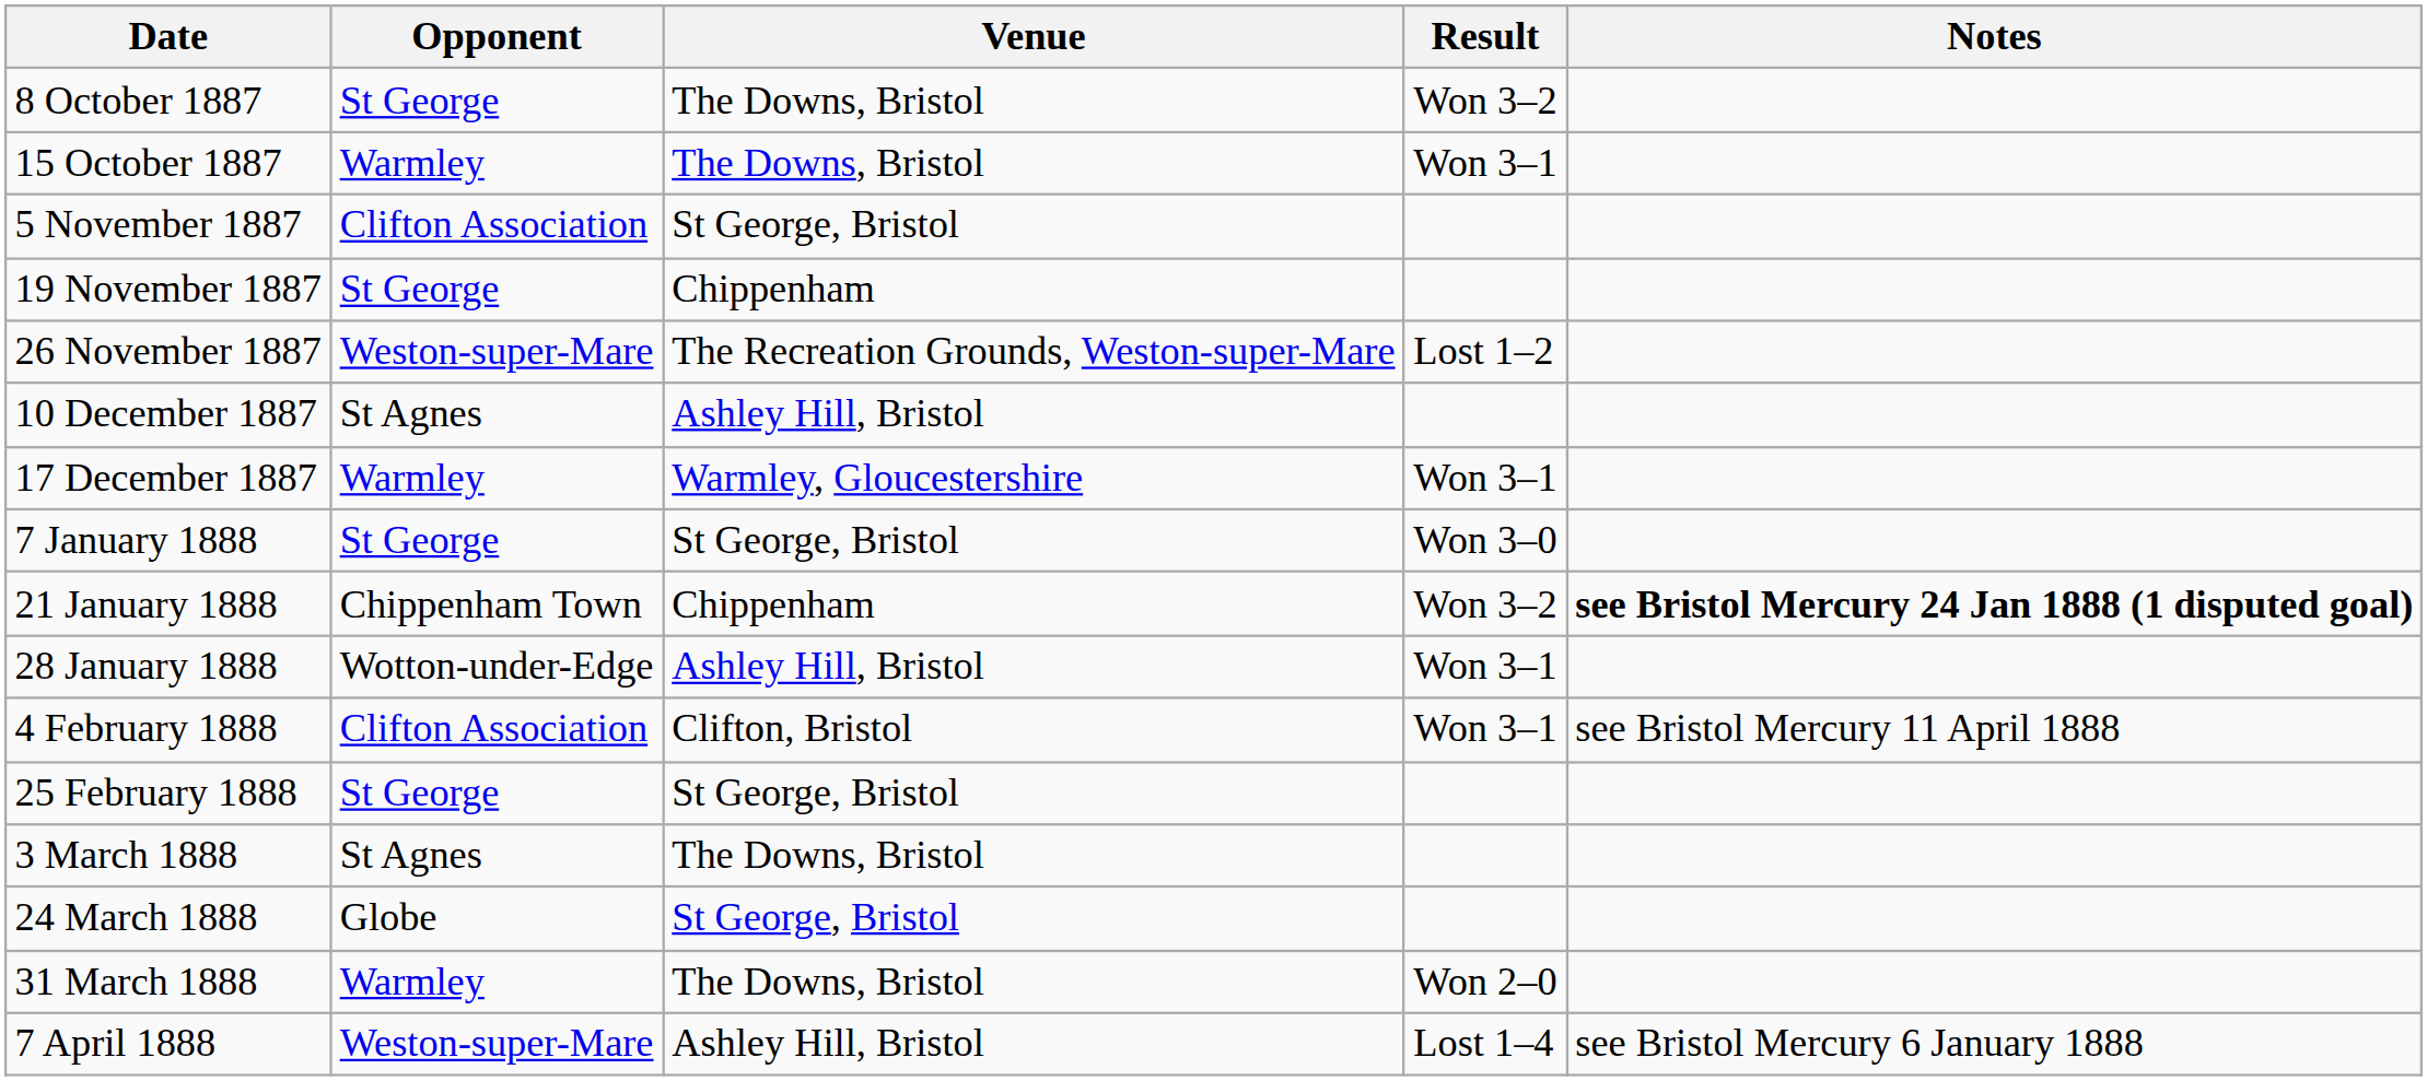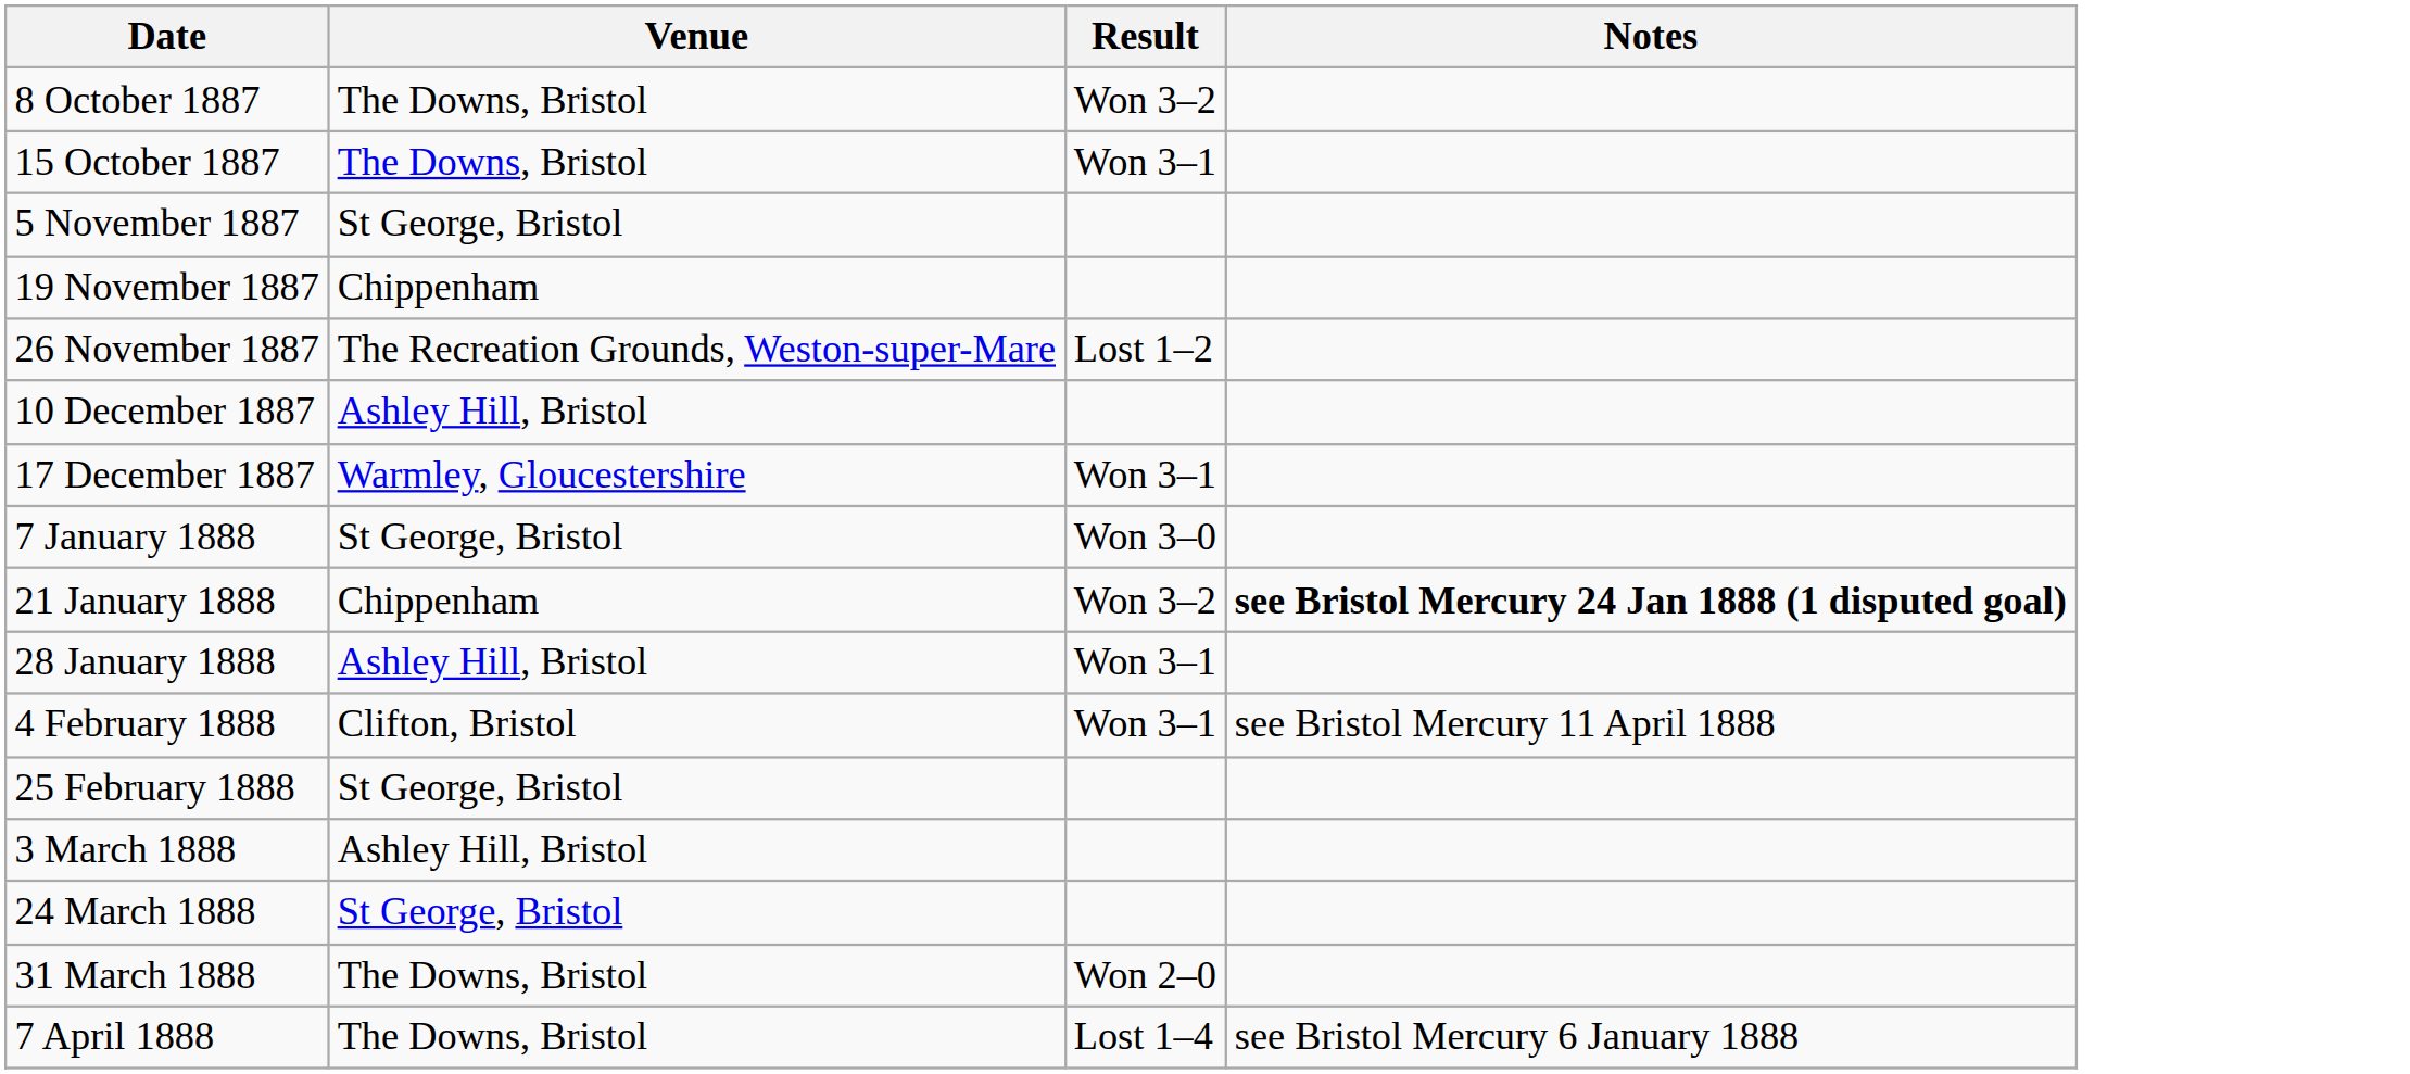 <table class="wikitable">
 <tr>
 <th>Date</th>
-<th>Opponent</th>
 <th>Venue</th>
 <th>Result</th>
 <th>Notes</th>
 </tr>
 <tr>
 <td>8 October 1887</td>
-<td><a href='#'>St George</a></td>
 <td>The Downs, Bristol</td>
 <td>Won 3–2</td>
 <td></td>
 </tr>
 <tr>
 <td>15 October 1887</td>
-<td><a href='#'>Warmley</a></td>
 <td><a href='#'>The Downs</a>, Bristol</td>
 <td>Won 3–1</td>
 <td></td>
 </tr>
 <tr>
 <td>5 November 1887</td>
-<td><a href='#'>Clifton Association</a></td>
 <td>St George, Bristol</td>
 <td></td>
 <td></td>
 </tr>
 <tr>
 <td>19 November 1887</td>
-<td><a href='#'>St George</a></td>
 <td>Chippenham</td>
 <td></td>
 <td></td>
 </tr>
 <tr>
 <td>26 November 1887</td>
-<td><a href='#'>Weston-super-Mare</a></td>
 <td>The Recreation Grounds, <a href='#'>Weston-super-Mare</a></td>
 <td>Lost 1–2</td>
 <td></td>
 </tr>
 <tr>
 <td>10 December 1887</td>
-<td>St Agnes</td>
 <td><a href='#'>Ashley Hill</a>, Bristol</td>
 <td></td>
 <td></td>
 </tr>
 <tr>
 <td>17 December 1887</td>
-<td><a href='#'>Warmley</a></td>
 <td><a href='#'>Warmley</a>, <a href='#'>Gloucestershire</a></td>
 <td>Won 3–1</td>
 <td></td>
 </tr>
 <tr>
 <td>7 January 1888</td>
-<td><a href='#'>St George</a></td>
 <td>St George, Bristol</td>
 <td>Won 3–0</td>
 <td></td>
 </tr>
 <tr>
 <td>21 January 1888</td>
-<td>Chippenham Town</td>
 <td>Chippenham</td>
 <td>Won 3–2</td>
 <td><strong>see Bristol Mercury 24 Jan 1888 (1 disputed goal)</strong></td>
 </tr>
 <tr>
 <td>28 January 1888</td>
-<td>Wotton-under-Edge</td>
 <td><a href='#'>Ashley Hill</a>, Bristol</td>
 <td>Won 3–1</td>
 <td></td>
 </tr>
 <tr>
 <td>4 February 1888</td>
-<td><a href='#'>Clifton Association</a></td>
 <td>Clifton, Bristol</td>
 <td>Won 3–1</td>
 <td> see Bristol Mercury 11 April 1888</td>
 </tr>
 <tr>
 <td>25 February 1888</td>
-<td><a href='#'>St George</a></td>
 <td>St George, Bristol</td>
 <td></td>
 <td></td>
 </tr>
 <tr>
 <td>3 March 1888</td>
-<td>St Agnes</td>
-<td>The Downs, Bristol</td>
+<td>Ashley Hill, Bristol</td>
 <td></td>
 <td></td>
 </tr>
 <tr>
 <td>24 March 1888</td>
-<td>Globe</td>
 <td><a href='#'>St George</a>, <a href='#'>Bristol</a></td>
 <td></td>
 <td></td>
 </tr>
 <tr>
 <td>31 March 1888</td>
-<td><a href='#'>Warmley</a></td>
 <td>The Downs, Bristol</td>
 <td>Won 2–0</td>
 <td></td>
 </tr>
 <tr>
 <td>7 April 1888</td>
-<td><a href='#'>Weston-super-Mare</a></td>
-<td>Ashley Hill, Bristol</td>
+<td>The Downs, Bristol</td>
 <td>Lost 1–4</td>
 <td>see Bristol Mercury 6 January 1888</td>
 </tr>
 </table>
